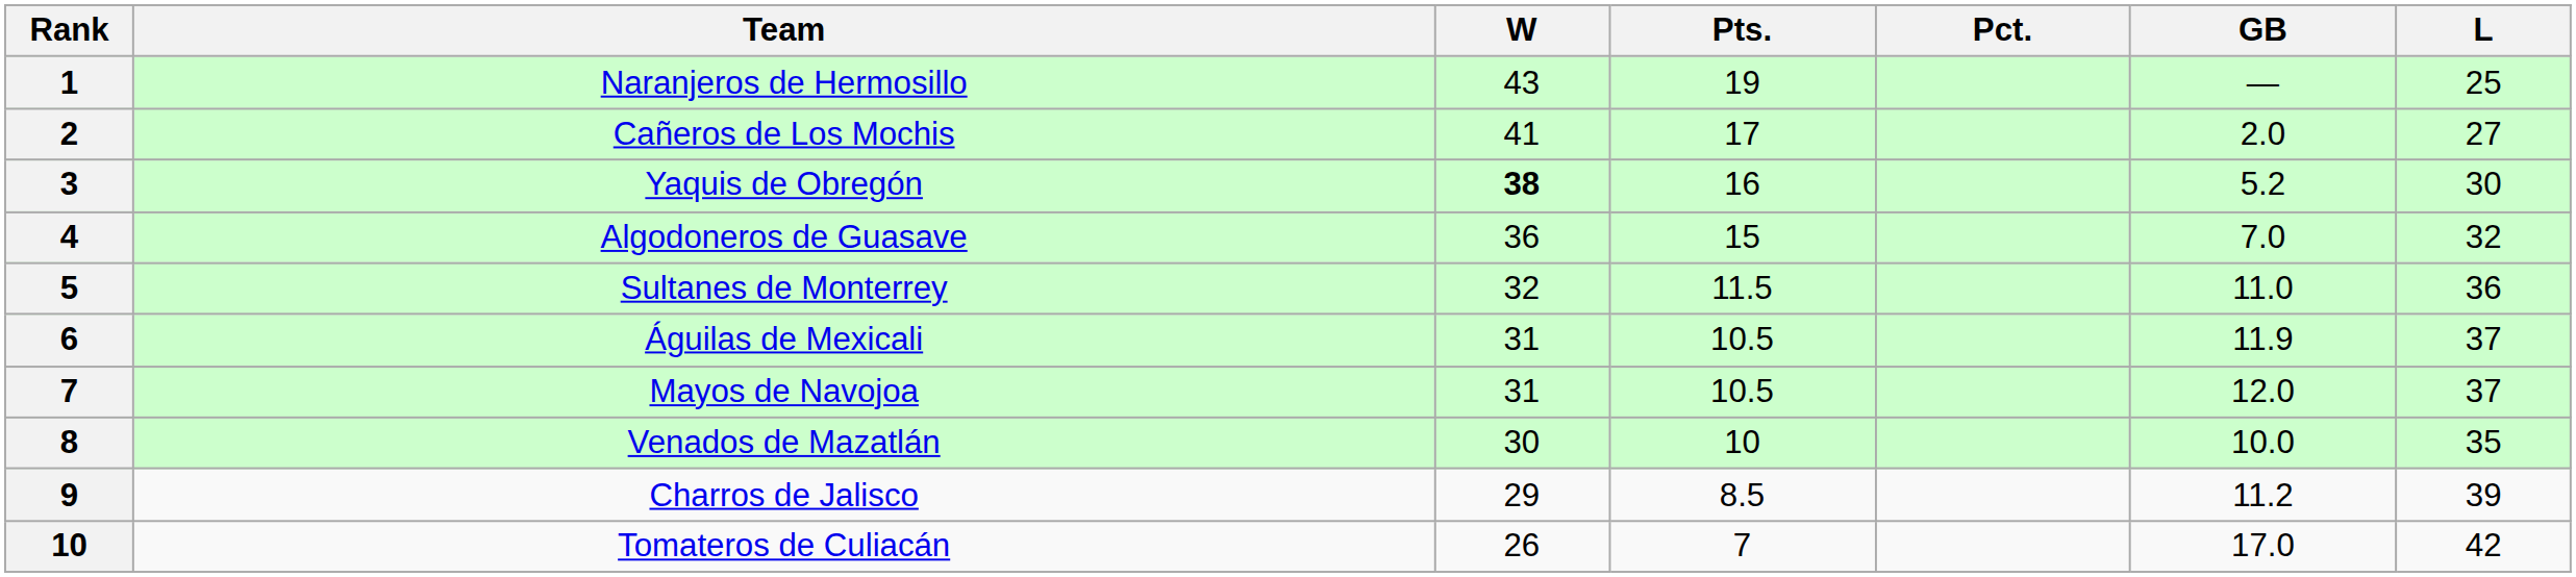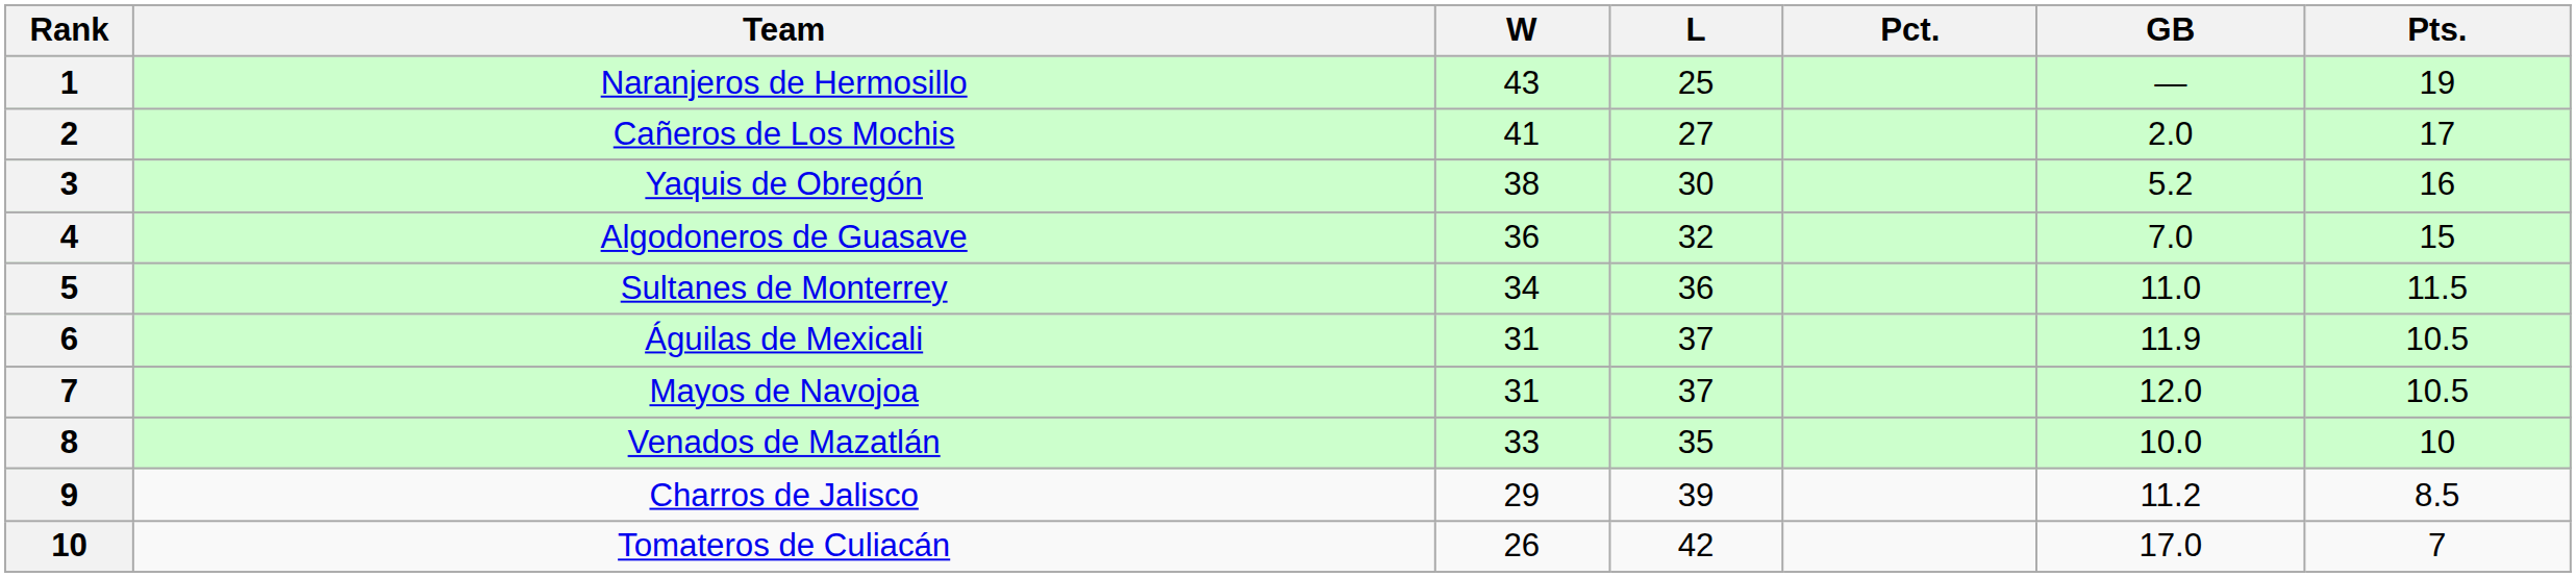 <table class="wikitable plainrowheaders" width="100%" style="text-align:center;">
 <tr>
 <th scope="col" width="5%">Rank</th>
 <th>Team</th>
 <th>W</th>
-<th>Pts.</th>
+<th>L</th>
 <th>Pct.</th>
 <th>GB</th>
-<th>L</th>
+<th>Pts.</th>
 </tr>
 <tr style="background-color:#ccffcc;">
 <th>1</th>
 <td><a href='#'>Naranjeros de Hermosillo</a></td>
 <td>43</td>
-<td>19</td>
+<td>25</td>
 <td></td>
 <td>—</td>
-<td>25</td>
+<td>19</td>
 </tr>
 <tr style="background-color:#ccffcc;">
 <th>2</th>
 <td><a href='#'>Cañeros de Los Mochis</a></td>
 <td>41</td>
-<td>17</td>
+<td>27</td>
 <td></td>
 <td>2.0</td>
-<td>27</td>
+<td>17</td>
 </tr>
 <tr style="background-color:#ccffcc;">
 <th>3</th>
 <td><a href='#'>Yaquis de Obregón</a></td>
-<td><strong>38</strong></td>
-<td>16</td>
+<td>38</td>
+<td>30</td>
 <td></td>
 <td>5.2</td>
-<td>30</td>
+<td>16</td>
 </tr>
 <tr style="background-color:#ccffcc;">
 <th>4</th>
 <td><a href='#'>Algodoneros de Guasave</a></td>
 <td>36</td>
-<td>15</td>
+<td>32</td>
 <td></td>
 <td>7.0</td>
-<td>32</td>
+<td>15</td>
 </tr>
 <tr style="background-color:#ccffcc;">
 <th>5</th>
 <td><a href='#'>Sultanes de Monterrey</a></td>
-<td>32</td>
-<td>11.5</td>
+<td>34</td>
+<td>36</td>
 <td></td>
 <td>11.0</td>
-<td>36</td>
+<td>11.5</td>
 </tr>
 <tr style="background-color:#ccffcc;">
 <th>6</th>
 <td><a href='#'>Águilas de Mexicali</a></td>
 <td>31</td>
-<td>10.5</td>
+<td>37</td>
 <td></td>
 <td>11.9</td>
-<td>37</td>
+<td>10.5</td>
 </tr>
 <tr style="background-color:#ccffcc;">
 <th>7</th>
 <td><a href='#'>Mayos de Navojoa</a></td>
 <td>31</td>
-<td>10.5</td>
+<td>37</td>
 <td></td>
 <td>12.0</td>
-<td>37</td>
+<td>10.5</td>
 </tr>
 <tr style="background-color:#ccffcc;">
 <th>8</th>
 <td><a href='#'>Venados de Mazatlán</a></td>
-<td>30</td>
-<td>10</td>
+<td>33</td>
+<td>35</td>
 <td></td>
 <td>10.0</td>
-<td>35</td>
+<td>10</td>
 </tr>
 <tr>
 <th>9</th>
 <td><a href='#'>Charros de Jalisco</a></td>
 <td>29</td>
-<td>8.5</td>
+<td>39</td>
 <td></td>
 <td>11.2</td>
-<td>39</td>
+<td>8.5</td>
 </tr>
 <tr>
 <th>10</th>
 <td><a href='#'>Tomateros de Culiacán</a></td>
 <td>26</td>
-<td>7</td>
+<td>42</td>
 <td></td>
 <td>17.0</td>
-<td>42</td>
+<td>7</td>
 </tr>
 </table>
